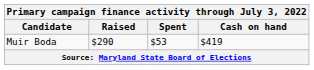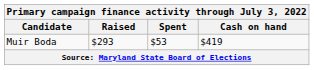 <table class="wikitable sortable">
 <tr>
 <th colspan="4">Primary campaign finance activity through July 3, 2022</th>
 </tr>
 <tr>
 <th>Candidate</th>
 <th>Raised</th>
 <th>Spent</th>
 <th>Cash on hand</th>
 </tr>
 <tr>
 <td data-sort-value="Boda, Muir">Muir Boda</td>
-<td>$290</td>
+<td>$293</td>
 <td>$53</td>
 <td>$419</td>
 </tr>
 <tr>
 <th colspan="4"><small>Source: <a href='#'>Maryland State Board of Elections</a></small></th>
 </tr>
 </table>
